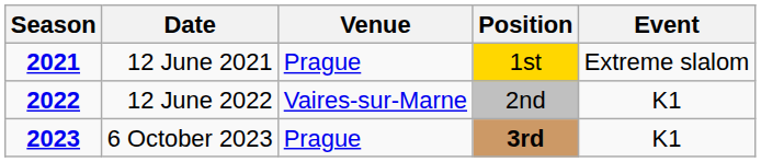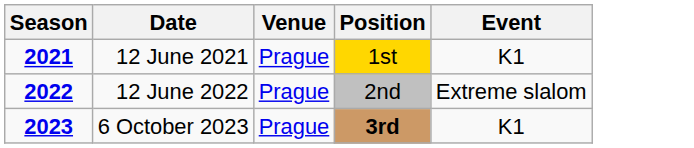 <table class="wikitable" style="text-align:center; font-size:95%;">
 <tr>
 <th>Season</th>
 <th>Date</th>
 <th>Venue</th>
 <th>Position</th>
 <th>Event</th>
 </tr>
 <tr>
 <td><strong><a href='#'>2021</a></strong></td>
 <td align=right>12 June 2021</td>
 <td align=left><a href='#'>Prague</a></td>
 <td bgcolor=gold>1st</td>
-<td>Extreme slalom</td>
+<td>K1</td>
 </tr>
 <tr>
 <td><strong><a href='#'>2022</a></strong></td>
 <td align=right>12 June 2022</td>
-<td align=left><a href='#'>Vaires-sur-Marne</a></td>
+<td align=left><a href='#'>Prague</a></td>
 <td bgcolor=silver>2nd</td>
-<td>K1</td>
+<td>Extreme slalom</td>
 </tr>
 <tr>
 <td><strong><a href='#'>2023</a></strong></td>
 <td align=right>6 October 2023</td>
 <td align=left><a href='#'>Prague</a></td>
 <td bgcolor=cc9966><strong>3rd</strong></td>
 <td>K1</td>
 </tr>
 </table>
